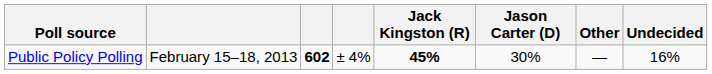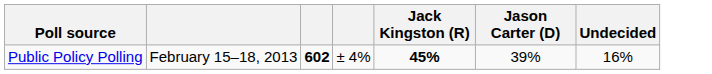 <table class="wikitable" style="text-align:center">
 <tr valign= bottom>
 <th>Poll source</th>
 <th></th>
 <th></th>
 <th></th>
 <th style="width:100px;">Jack<br>Kingston (R)</th>
 <th style="width:100px;">Jason<br>Carter (D)</th>
-<th>Other</th>
 <th>Undecided</th>
 </tr>
 <tr>
 <td align=left><a href='#'>Public Policy Polling</a></td>
 <td>February 15–18, 2013</td>
 <td><strong>602</strong></td>
 <td>± 4%</td>
 <td><strong>45%</strong></td>
-<td>30%</td>
-<td>—</td>
+<td>39%</td>
 <td>16%</td>
 </tr>
 </table>
